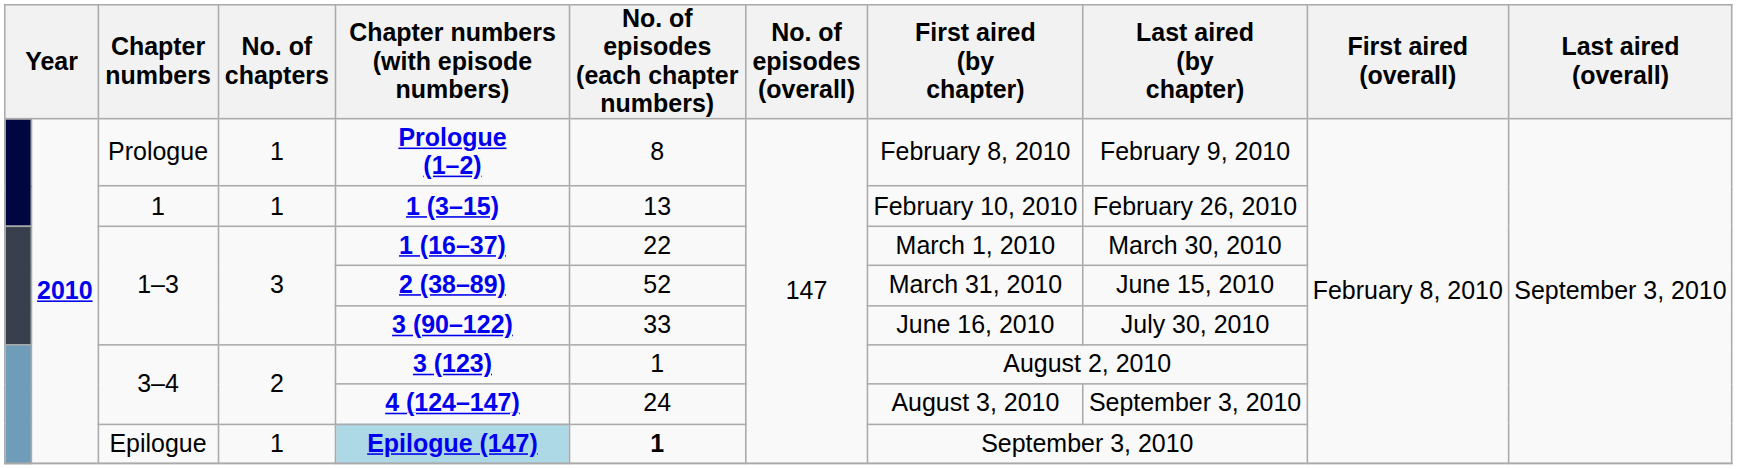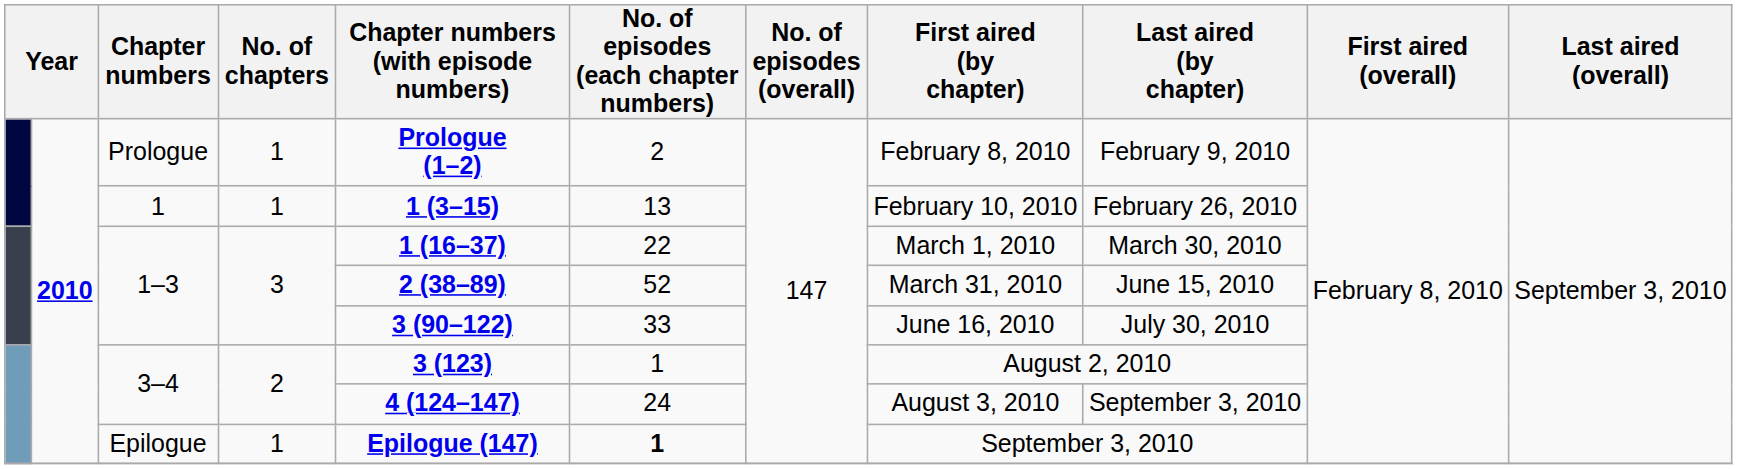 <table class="wikitable" style="text-align:center">
 <tr>
 <th style="padding:0 9px;" colspan="2">Year</th>
 <th style="padding:0 4px;">Chapter<br>numbers</th>
 <th style="padding:0 4px;">No. of<br>chapters</th>
 <th style="padding:0 8px;">Chapter numbers <br>(with episode<br>numbers)</th>
 <th style="padding:0 4px;">No. of <br>episodes <br>(each chapter<br>numbers)</th>
 <th style="padding:0 4px;">No. of <br>episodes <br>(overall)</th>
 <th style="padding:0 4px;">First aired<br>(by<br>chapter)</th>
 <th style="padding:0 4px;">Last aired<br>(by<br>chapter)</th>
 <th style="padding:0 4px;">First aired<br>(overall)</th>
 <th style="padding:0 4px;">Last aired<br>(overall)</th>
 </tr>
 <tr>
 <td rowspan="2" style="background:#00063F;padding:0 8px;  "></td>
 <td rowspan="8"><strong><a href='#'>2010</a></strong></td>
 <td>Prologue</td>
 <td>1</td>
 <td><strong><a href='#'>Prologue <br>(1–2)</a></strong></td>
-<td>8</td>
+<td>2</td>
 <td rowspan="8">147</td>
 <td>February 8, 2010</td>
 <td>February 9, 2010</td>
 <td rowspan="8">February 8, 2010</td>
 <td rowspan="8">September 3, 2010</td>
 </tr>
 <tr>
 <td rowspan="1">1</td>
 <td rowspan="1">1</td>
 <td><strong><a href='#'>1 (3–15)</a></strong></td>
 <td>13</td>
 <td>February 10, 2010</td>
 <td>February 26, 2010</td>
 </tr>
 <tr>
 <td rowspan="3" style="background:#37404C;padding:0 8px;  "></td>
 <td rowspan="3">1–3</td>
 <td rowspan="3">3</td>
 <td><strong><a href='#'>1 (16–37)</a></strong></td>
 <td>22</td>
 <td>March 1, 2010</td>
 <td>March 30, 2010</td>
 </tr>
 <tr>
 <td><strong><a href='#'>2 (38–89)</a></strong></td>
 <td>52</td>
 <td>March 31, 2010</td>
 <td>June 15, 2010</td>
 </tr>
 <tr>
 <td><strong><a href='#'>3 (90–122)</a></strong></td>
 <td>33</td>
 <td>June 16, 2010</td>
 <td>July 30, 2010</td>
 </tr>
 <tr>
 <td rowspan="3" style="background: #6F9CB8;padding:0 8px;  "></td>
 <td rowspan="2">3–4</td>
 <td rowspan="2">2</td>
 <td><strong><a href='#'>3 (123)</a></strong></td>
 <td>1</td>
 <td colspan="2">August 2, 2010</td>
 </tr>
 <tr>
 <td><strong><a href='#'>4 (124–147)</a></strong></td>
 <td>24</td>
 <td>August 3, 2010</td>
 <td>September 3, 2010</td>
 </tr>
 <tr>
 <td>Epilogue</td>
 <td>1</td>
-<td style="background: lightblue;"><strong><a href='#'>Epilogue (147)</a></strong></td>
+<td><strong><a href='#'>Epilogue (147)</a></strong></td>
 <td><strong>1</strong></td>
 <td colspan="2">September 3, 2010</td>
 </tr>
 <tr>
 </tr>
 </table>
